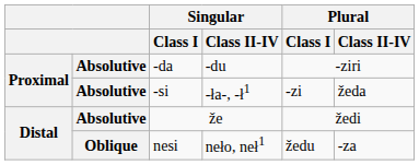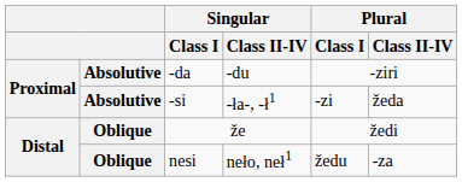 <table class="wikitable">
 <tr>
 <th colspan=2> </th>
 <th colspan=2>Singular</th>
 <th colspan=2>Plural</th>
 </tr>
 <tr>
 <th colspan=2> </th>
 <th>Class I</th>
 <th>Class II-IV</th>
 <th>Class I</th>
 <th>Class II-IV</th>
 </tr>
 <tr>
 <th rowspan=2>Proximal</th>
 <th>Absolutive</th>
 <td>-da</td>
 <td>-du</td>
 <td colspan=2; align=center>-ziri</td>
 </tr>
 <tr>
 <th>Absolutive</th>
 <td>-si</td>
 <td>-ła-, -ł<sup>1</sup></td>
 <td>-zi</td>
 <td>žeda</td>
 </tr>
 <tr>
 <th rowspan=2>Distal</th>
-<th>Absolutive</th>
+<th>Oblique</th>
 <td colspan=2; align=center>že</td>
 <td colspan=2; align=center>žedi</td>
 </tr>
 <tr>
 <th>Oblique</th>
 <td>nesi</td>
 <td>neło, neł<sup>1</sup></td>
 <td>žedu</td>
 <td>-za</td>
 </tr>
 </table>
